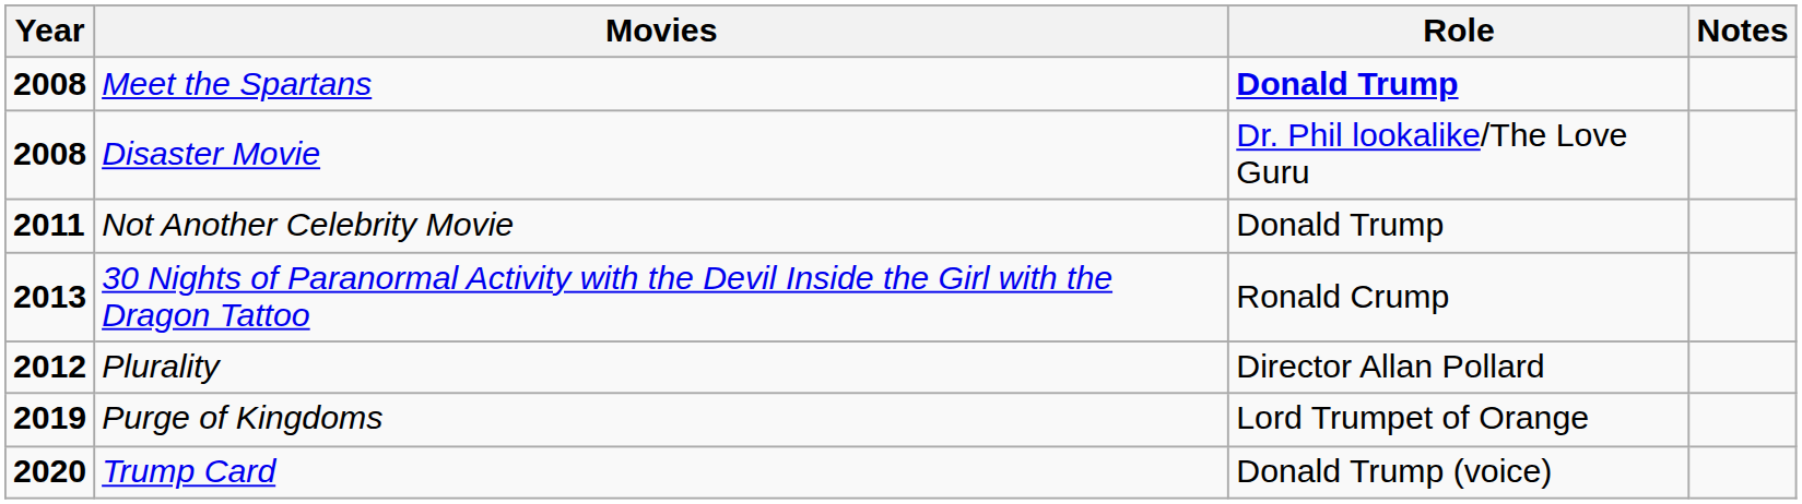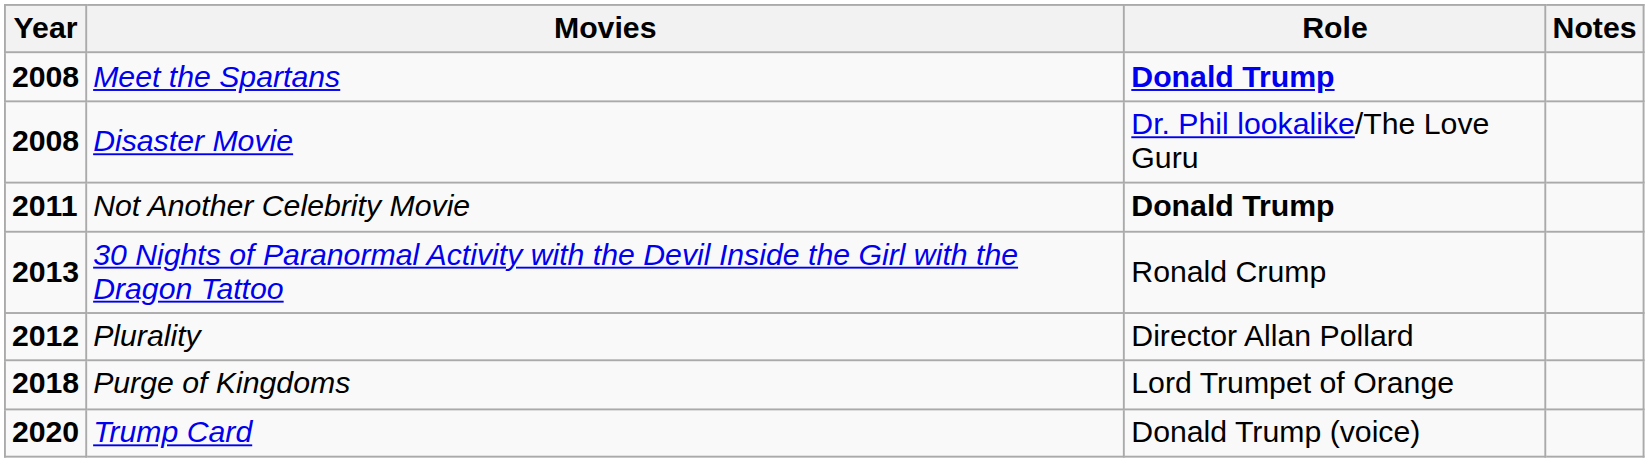 <table class="wikitable">
 <tr>
 <th><strong>Year</strong></th>
 <th><strong>Movies</strong></th>
 <th><strong>Role</strong></th>
 <th><strong>Notes</strong></th>
 </tr>
 <tr>
 <td><strong>2008</strong></td>
 <td><em><a href='#'>Meet the Spartans</a></em></td>
 <td><strong><a href='#'>Donald Trump</a></strong></td>
 <td></td>
 </tr>
 <tr>
 <td><strong>2008</strong></td>
 <td><em><a href='#'>Disaster Movie</a></em></td>
 <td><a href='#'>Dr. Phil lookalike</a>/The Love Guru</td>
 <td></td>
 </tr>
 <tr>
 <td><strong>2011</strong></td>
 <td><em>Not Another Celebrity Movie</em></td>
-<td>Donald Trump</td>
+<td><strong>Donald Trump</strong></td>
 <td></td>
 </tr>
 <tr>
 <td><strong>2013</strong></td>
 <td><em><a href='#'>30 Nights of Paranormal Activity with the Devil Inside the Girl with the Dragon Tattoo</a></em></td>
 <td>Ronald Crump</td>
 <td></td>
 </tr>
 <tr>
 <td><strong>2012</strong></td>
 <td><em>Plurality</em></td>
 <td>Director Allan Pollard</td>
 <td></td>
 </tr>
 <tr>
-<td><strong>2019</strong></td>
+<td><strong>2018</strong></td>
 <td><em>Purge of Kingdoms</em></td>
 <td>Lord Trumpet of Orange</td>
 <td></td>
 </tr>
 <tr>
 <td><strong>2020</strong></td>
 <td><em><a href='#'>Trump Card</a></em></td>
 <td>Donald Trump (voice)</td>
 <td></td>
 </tr>
 </table>
